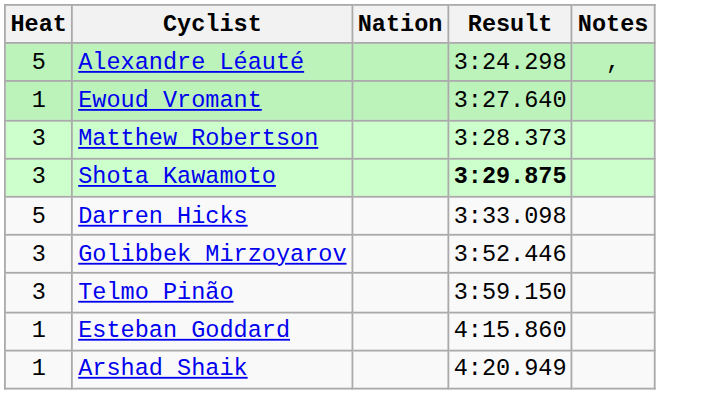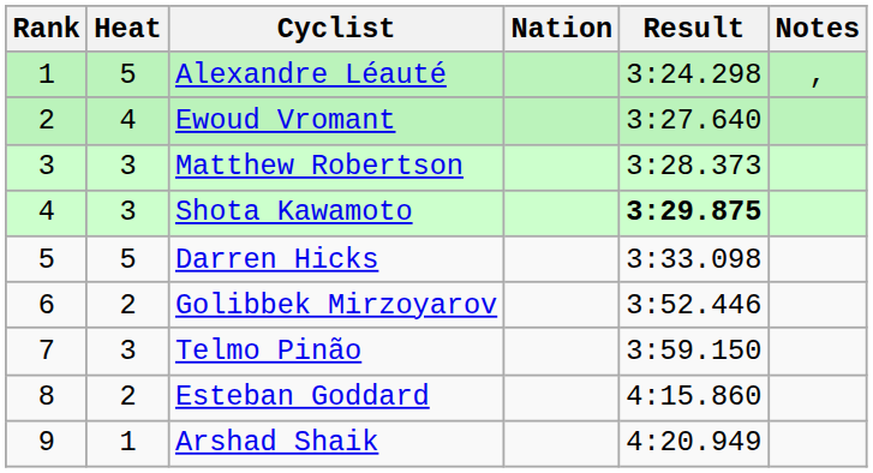 <table class="wikitable sortable" style="text-align:center">
 <tr>
+<th>Rank</th>
 <th>Heat</th>
 <th>Cyclist</th>
 <th>Nation</th>
 <th>Result</th>
 <th>Notes</th>
 </tr>
 <tr bgcolor=bbf3bb>
+<td>1</td>
 <td>5</td>
 <td align=left><a href='#'>Alexandre Léauté</a></td>
 <td align=left></td>
 <td>3:24.298</td>
 <td>, </td>
 </tr>
 <tr bgcolor=bbf3bb>
-<td>1</td>
+<td>2</td>
+<td>4</td>
 <td align=left><a href='#'>Ewoud Vromant</a></td>
 <td align=left></td>
 <td>3:27.640</td>
 <td></td>
 </tr>
 <tr bgcolor=ccffcc>
 <td>3</td>
+<td>3</td>
 <td align=left><a href='#'>Matthew Robertson</a></td>
 <td align=left></td>
 <td>3:28.373</td>
 <td></td>
 </tr>
 <tr bgcolor=ccffcc>
+<td>4</td>
 <td>3</td>
 <td align=left><a href='#'>Shota Kawamoto</a></td>
 <td align=left></td>
 <td><strong>3:29.875</strong></td>
 <td></td>
 </tr>
 <tr>
 <td>5</td>
+<td>5</td>
 <td align=left><a href='#'>Darren Hicks</a></td>
 <td align=left></td>
 <td>3:33.098</td>
 <td></td>
 </tr>
 <tr>
-<td>3</td>
+<td>6</td>
+<td>2</td>
 <td align=left><a href='#'>Golibbek Mirzoyarov</a></td>
 <td align=left></td>
 <td>3:52.446</td>
 <td></td>
 </tr>
 <tr>
+<td>7</td>
 <td>3</td>
 <td align=left><a href='#'>Telmo Pinão</a></td>
 <td align=left></td>
 <td>3:59.150</td>
 <td></td>
 </tr>
 <tr>
-<td>1</td>
+<td>8</td>
+<td>2</td>
 <td align=left><a href='#'>Esteban Goddard</a></td>
 <td align=left></td>
 <td>4:15.860</td>
 <td></td>
 </tr>
 <tr>
+<td>9</td>
 <td>1</td>
 <td align=left><a href='#'>Arshad Shaik</a></td>
 <td align=left></td>
 <td>4:20.949</td>
 <td></td>
 </tr>
 </table>
